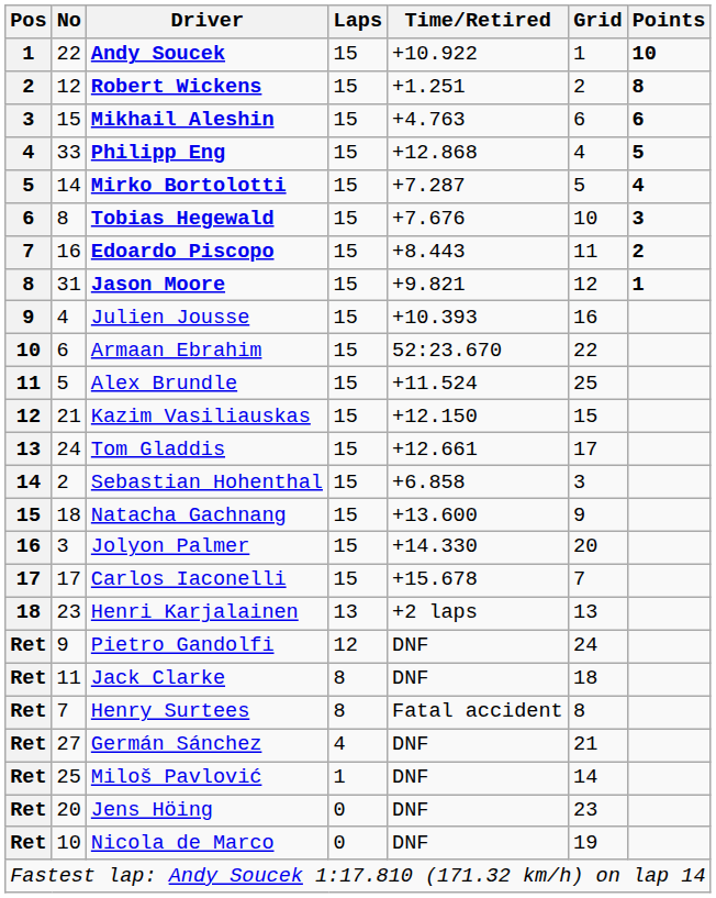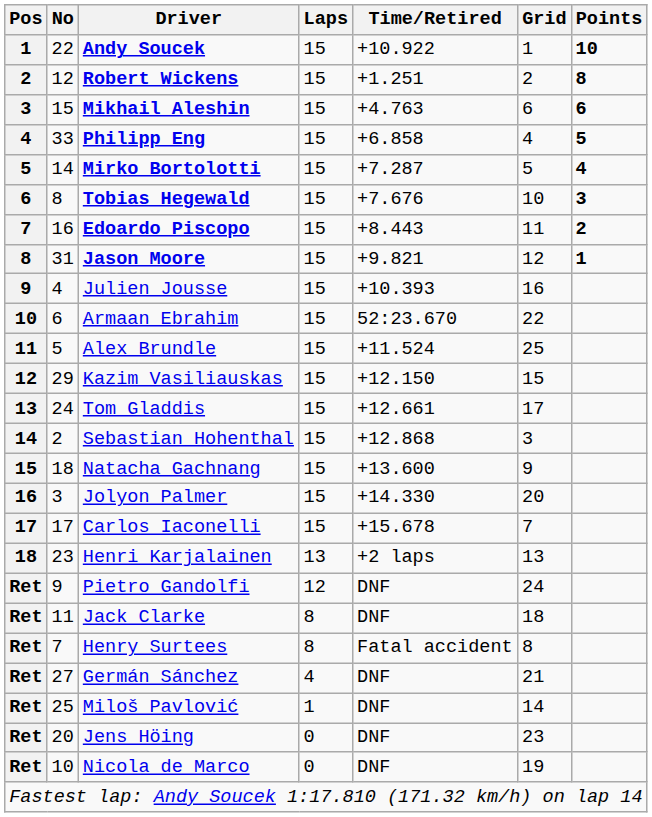 <table class="wikitable" style="font-size:95%">
 <tr>
 <th>Pos</th>
 <th>No</th>
 <th>Driver</th>
 <th>Laps</th>
 <th>Time/Retired</th>
 <th>Grid</th>
 <th>Points</th>
 </tr>
 <tr>
 <th>1</th>
 <td>22</td>
 <td> <strong><a href='#'>Andy Soucek</a></strong></td>
 <td>15</td>
 <td>+10.922</td>
 <td>1</td>
 <td><strong>10</strong></td>
 </tr>
 <tr>
 <th>2</th>
 <td>12</td>
 <td> <strong><a href='#'>Robert Wickens</a></strong></td>
 <td>15</td>
 <td>+1.251</td>
 <td>2</td>
 <td><strong>8</strong></td>
 </tr>
 <tr>
 <th>3</th>
 <td>15</td>
 <td> <strong><a href='#'>Mikhail Aleshin</a></strong></td>
 <td>15</td>
 <td>+4.763</td>
 <td>6</td>
 <td><strong>6</strong></td>
 </tr>
 <tr>
 <th>4</th>
 <td>33</td>
 <td> <strong><a href='#'>Philipp Eng</a></strong></td>
 <td>15</td>
-<td>+12.868</td>
+<td>+6.858</td>
 <td>4</td>
 <td><strong>5</strong></td>
 </tr>
 <tr>
 <th>5</th>
 <td>14</td>
 <td> <strong><a href='#'>Mirko Bortolotti</a></strong></td>
 <td>15</td>
 <td>+7.287</td>
 <td>5</td>
 <td><strong>4</strong></td>
 </tr>
 <tr>
 <th>6</th>
 <td>8</td>
 <td> <strong><a href='#'>Tobias Hegewald</a></strong></td>
 <td>15</td>
 <td>+7.676</td>
 <td>10</td>
 <td><strong>3</strong></td>
 </tr>
 <tr>
 <th>7</th>
 <td>16</td>
 <td> <strong><a href='#'>Edoardo Piscopo</a></strong></td>
 <td>15</td>
 <td>+8.443</td>
 <td>11</td>
 <td><strong>2</strong></td>
 </tr>
 <tr>
 <th>8</th>
 <td>31</td>
 <td> <strong><a href='#'>Jason Moore</a></strong></td>
 <td>15</td>
 <td>+9.821</td>
 <td>12</td>
 <td><strong>1</strong></td>
 </tr>
 <tr>
 <th>9</th>
 <td>4</td>
 <td> <a href='#'>Julien Jousse</a></td>
 <td>15</td>
 <td>+10.393</td>
 <td>16</td>
 <td></td>
 </tr>
 <tr>
 <th>10</th>
 <td>6</td>
 <td> <a href='#'>Armaan Ebrahim</a></td>
 <td>15</td>
 <td>52:23.670</td>
 <td>22</td>
 <td></td>
 </tr>
 <tr>
 <th>11</th>
 <td>5</td>
 <td> <a href='#'>Alex Brundle</a></td>
 <td>15</td>
 <td>+11.524</td>
 <td>25</td>
 <td></td>
 </tr>
 <tr>
 <th>12</th>
-<td>21</td>
+<td>29</td>
 <td> <a href='#'>Kazim Vasiliauskas</a></td>
 <td>15</td>
 <td>+12.150</td>
 <td>15</td>
 <td></td>
 </tr>
 <tr>
 <th>13</th>
 <td>24</td>
 <td> <a href='#'>Tom Gladdis</a></td>
 <td>15</td>
 <td>+12.661</td>
 <td>17</td>
 <td></td>
 </tr>
 <tr>
 <th>14</th>
 <td>2</td>
 <td> <a href='#'>Sebastian Hohenthal</a></td>
 <td>15</td>
-<td>+6.858</td>
+<td>+12.868</td>
 <td>3</td>
 <td></td>
 </tr>
 <tr>
 <th>15</th>
 <td>18</td>
 <td> <a href='#'>Natacha Gachnang</a></td>
 <td>15</td>
 <td>+13.600</td>
 <td>9</td>
 <td></td>
 </tr>
 <tr>
 <th>16</th>
 <td>3</td>
 <td> <a href='#'>Jolyon Palmer</a></td>
 <td>15</td>
 <td>+14.330</td>
 <td>20</td>
 <td></td>
 </tr>
 <tr>
 <th>17</th>
 <td>17</td>
 <td> <a href='#'>Carlos Iaconelli</a></td>
 <td>15</td>
 <td>+15.678</td>
 <td>7</td>
 <td></td>
 </tr>
 <tr>
 <th>18</th>
 <td>23</td>
 <td> <a href='#'>Henri Karjalainen</a></td>
 <td>13</td>
 <td>+2 laps</td>
 <td>13</td>
 <td></td>
 </tr>
 <tr>
 <th>Ret</th>
 <td>9</td>
 <td> <a href='#'>Pietro Gandolfi</a></td>
 <td>12</td>
 <td>DNF</td>
 <td>24</td>
 <td></td>
 </tr>
 <tr>
 <th>Ret</th>
 <td>11</td>
 <td> <a href='#'>Jack Clarke</a></td>
 <td>8</td>
 <td>DNF</td>
 <td>18</td>
 <td></td>
 </tr>
 <tr>
 <th>Ret</th>
 <td>7</td>
 <td> <a href='#'>Henry Surtees</a></td>
 <td>8</td>
 <td>Fatal accident</td>
 <td>8</td>
 <td></td>
 </tr>
 <tr>
 <th>Ret</th>
 <td>27</td>
 <td> <a href='#'>Germán Sánchez</a></td>
 <td>4</td>
 <td>DNF</td>
 <td>21</td>
 <td></td>
 </tr>
 <tr>
 <th>Ret</th>
 <td>25</td>
 <td> <a href='#'>Miloš Pavlović</a></td>
 <td>1</td>
 <td>DNF</td>
 <td>14</td>
 <td></td>
 </tr>
 <tr>
 <th>Ret</th>
 <td>20</td>
 <td> <a href='#'>Jens Höing</a></td>
 <td>0</td>
 <td>DNF</td>
 <td>23</td>
 <td></td>
 </tr>
 <tr>
 <th>Ret</th>
 <td>10</td>
 <td> <a href='#'>Nicola de Marco</a></td>
 <td>0</td>
 <td>DNF</td>
 <td>19</td>
 <td></td>
 </tr>
 <tr>
 <td colspan=8><em>Fastest lap: <a href='#'>Andy Soucek</a> 1:17.810 (171.32 km/h) on lap 14</em></td>
 </tr>
 </table>
